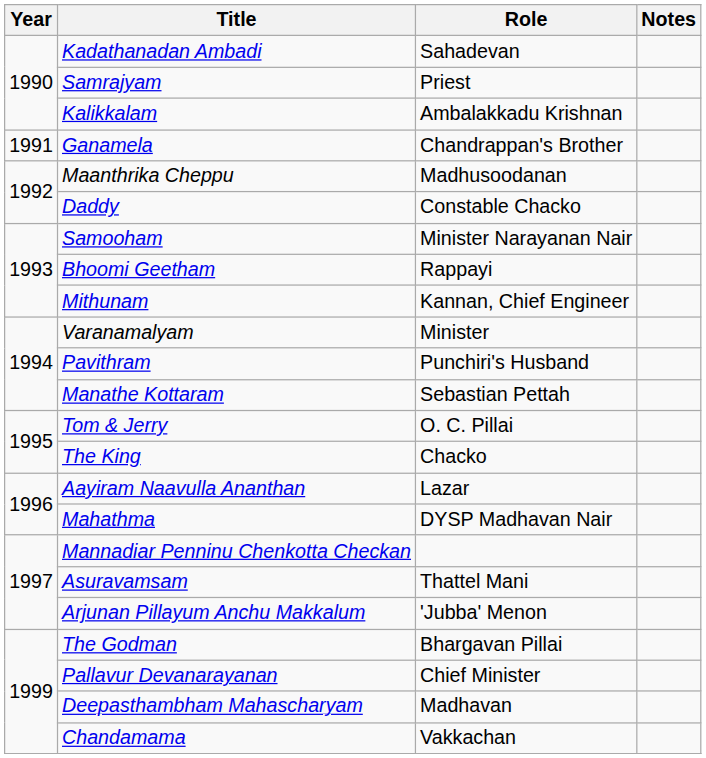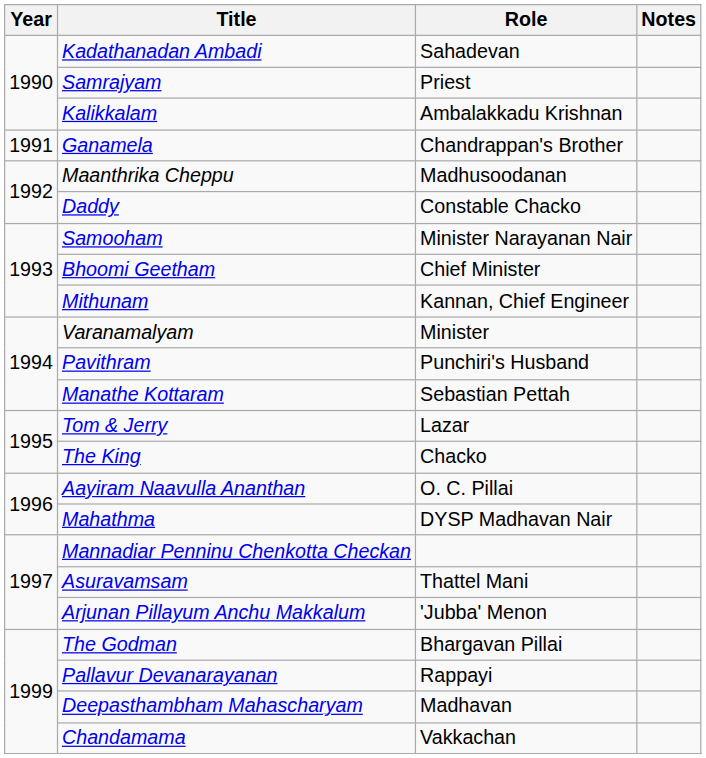 <table class="wikitable sortable">
 <tr>
 <th>Year</th>
 <th>Title</th>
 <th>Role</th>
 <th class="unsortable">Notes</th>
 </tr>
 <tr>
 <td rowspan=3>1990</td>
 <td><em><a href='#'>Kadathanadan Ambadi</a></em></td>
 <td>Sahadevan</td>
 <td></td>
 </tr>
 <tr>
 <td><em><a href='#'>Samrajyam</a></em></td>
 <td>Priest</td>
 <td></td>
 </tr>
 <tr>
 <td><em><a href='#'>Kalikkalam</a></em></td>
 <td>Ambalakkadu Krishnan</td>
 <td></td>
 </tr>
 <tr>
 <td>1991</td>
 <td><em><a href='#'>Ganamela</a></em></td>
 <td>Chandrappan's Brother</td>
 <td></td>
 </tr>
 <tr>
 <td rowspan=2>1992</td>
 <td><em>Maanthrika Cheppu</em></td>
 <td>Madhusoodanan</td>
 <td></td>
 </tr>
 <tr>
 <td><em><a href='#'>Daddy</a></em></td>
 <td>Constable Chacko</td>
 <td></td>
 </tr>
 <tr>
 <td rowspan=3>1993</td>
 <td><em><a href='#'>Samooham</a></em></td>
 <td>Minister Narayanan Nair</td>
 <td></td>
 </tr>
 <tr>
 <td><em><a href='#'>Bhoomi Geetham</a></em></td>
-<td>Rappayi</td>
+<td>Chief Minister</td>
 <td></td>
 </tr>
 <tr>
 <td><em><a href='#'>Mithunam</a></em></td>
 <td>Kannan, Chief Engineer</td>
 <td></td>
 </tr>
 <tr>
 <td rowspan=3>1994</td>
 <td><em>Varanamalyam</em></td>
 <td>Minister</td>
 <td></td>
 </tr>
 <tr>
 <td><em><a href='#'>Pavithram</a></em></td>
 <td>Punchiri's Husband</td>
 <td></td>
 </tr>
 <tr>
 <td><em><a href='#'>Manathe Kottaram</a></em></td>
 <td>Sebastian Pettah</td>
 <td></td>
 </tr>
 <tr>
 <td rowspan=2>1995</td>
 <td><em><a href='#'>Tom & Jerry</a></em></td>
-<td>O. C. Pillai</td>
+<td>Lazar</td>
 <td></td>
 </tr>
 <tr>
 <td><em><a href='#'>The King</a></em></td>
 <td>Chacko</td>
 <td></td>
 </tr>
 <tr>
 <td rowspan=2>1996</td>
 <td><em><a href='#'>Aayiram Naavulla Ananthan</a></em></td>
-<td>Lazar</td>
+<td>O. C. Pillai</td>
 <td></td>
 </tr>
 <tr>
 <td><em><a href='#'>Mahathma</a></em></td>
 <td>DYSP Madhavan Nair</td>
 <td></td>
 </tr>
 <tr>
 <td rowspan=3>1997</td>
 <td><em><a href='#'>Mannadiar Penninu Chenkotta Checkan</a></em></td>
 <td></td>
 <td></td>
 </tr>
 <tr>
 <td><em><a href='#'>Asuravamsam</a></em></td>
 <td>Thattel Mani</td>
 <td></td>
 </tr>
 <tr>
 <td><em><a href='#'>Arjunan Pillayum Anchu Makkalum</a></em></td>
 <td>'Jubba' Menon</td>
 <td></td>
 </tr>
 <tr>
 <td rowspan=4>1999</td>
 <td><em><a href='#'>The Godman</a></em></td>
 <td>Bhargavan Pillai</td>
 <td></td>
 </tr>
 <tr>
 <td><em><a href='#'>Pallavur Devanarayanan</a></em></td>
-<td>Chief Minister</td>
+<td>Rappayi</td>
 <td></td>
 </tr>
 <tr>
 <td><em><a href='#'>Deepasthambham Mahascharyam</a></em></td>
 <td>Madhavan</td>
 <td></td>
 </tr>
 <tr>
 <td><em><a href='#'>Chandamama</a></em></td>
 <td>Vakkachan</td>
 <td></td>
 </tr>
 <tr>
 </tr>
 </table>
